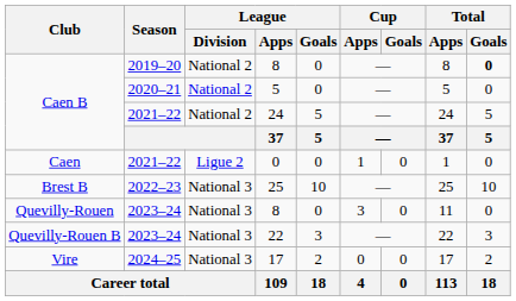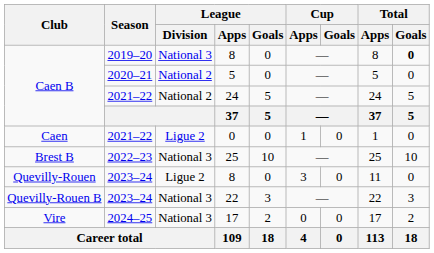 <table class="wikitable" style="text-align:center">
 <tr>
 <th rowspan="2">Club</th>
 <th rowspan="2">Season</th>
 <th colspan="3">League</th>
 <th colspan="2">Cup</th>
 <th colspan="2">Total</th>
 </tr>
 <tr>
 <th>Division</th>
 <th>Apps</th>
 <th>Goals</th>
 <th>Apps</th>
 <th>Goals</th>
 <th>Apps</th>
 <th>Goals</th>
 </tr>
 <tr>
 <td rowspan="4"><a href='#'>Caen B</a></td>
 <td><a href='#'>2019–20</a></td>
-<td>National 2</td>
+<td><a href='#'>National 3</a></td>
 <td>8</td>
 <td>0</td>
 <td colspan="2">—</td>
 <td>8</td>
 <td><strong>0</strong></td>
 </tr>
 <tr>
 <td><a href='#'>2020–21</a></td>
 <td><a href='#'>National 2</a></td>
 <td>5</td>
 <td>0</td>
 <td colspan="2">—</td>
 <td>5</td>
 <td>0</td>
 </tr>
 <tr>
 <td><a href='#'>2021–22</a></td>
 <td>National 2</td>
 <td>24</td>
 <td>5</td>
 <td colspan="2">—</td>
 <td>24</td>
 <td>5</td>
 </tr>
 <tr>
 <th colspan="2"></th>
 <th>37</th>
 <th>5</th>
 <th colspan="2">—</th>
 <th>37</th>
 <th>5</th>
 </tr>
 <tr>
 <td><a href='#'>Caen</a></td>
 <td><a href='#'>2021–22</a></td>
 <td><a href='#'>Ligue 2</a></td>
 <td>0</td>
 <td>0</td>
 <td>1</td>
 <td>0</td>
 <td>1</td>
 <td>0</td>
 </tr>
 <tr>
 <td><a href='#'>Brest B</a></td>
 <td><a href='#'>2022–23</a></td>
 <td>National 3</td>
 <td>25</td>
 <td>10</td>
 <td colspan="2">—</td>
 <td>25</td>
 <td>10</td>
 </tr>
 <tr>
 <td><a href='#'>Quevilly-Rouen</a></td>
 <td><a href='#'>2023–24</a></td>
-<td>National 3</td>
+<td>Ligue 2</td>
 <td>8</td>
 <td>0</td>
 <td>3</td>
 <td>0</td>
 <td>11</td>
 <td>0</td>
 </tr>
 <tr>
 <td><a href='#'>Quevilly-Rouen B</a></td>
 <td><a href='#'>2023–24</a></td>
 <td>National 3</td>
 <td>22</td>
 <td>3</td>
 <td colspan="2">—</td>
 <td>22</td>
 <td>3</td>
 </tr>
 <tr>
 <td><a href='#'>Vire</a></td>
 <td><a href='#'>2024–25</a></td>
 <td>National 3</td>
 <td>17</td>
 <td>2</td>
 <td>0</td>
 <td>0</td>
 <td>17</td>
 <td>2</td>
 </tr>
 <tr>
 <th colspan="3">Career total</th>
 <th>109</th>
 <th>18</th>
 <th>4</th>
 <th>0</th>
 <th>113</th>
 <th>18</th>
 </tr>
 </table>
